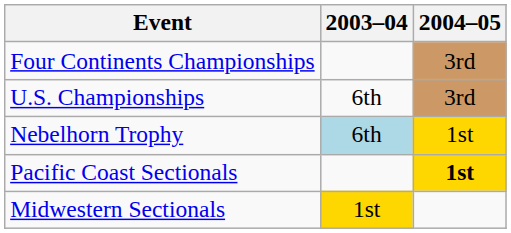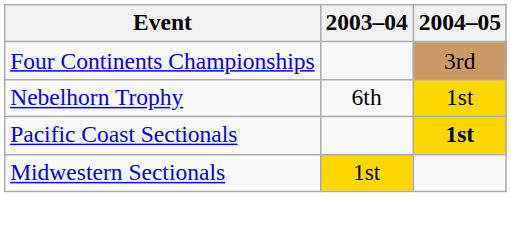 <table class="wikitable" style="text-align:center">
 <tr>
 <th>Event</th>
 <th>2003–04</th>
 <th>2004–05</th>
 </tr>
 <tr>
 <td align=left><a href='#'>Four Continents Championships</a></td>
 <td></td>
 <td bgcolor=cc9966>3rd</td>
 </tr>
 <tr>
-<td align=left><a href='#'>U.S. Championships</a></td>
+<td align=left><a href='#'>Nebelhorn Trophy</a></td>
 <td>6th</td>
-<td bgcolor=cc9966>3rd</td>
-</tr>
-<tr>
-<td align=left><a href='#'>Nebelhorn Trophy</a></td>
-<td style="background: lightblue;">6th</td>
 <td bgcolor=gold>1st</td>
 </tr>
 <tr>
 <td align=left><a href='#'>Pacific Coast Sectionals</a></td>
 <td></td>
 <td bgcolor=gold><strong>1st</strong></td>
 </tr>
 <tr>
 <td align=left><a href='#'>Midwestern Sectionals</a></td>
 <td bgcolor=gold>1st</td>
 <td></td>
 </tr>
 </table>
